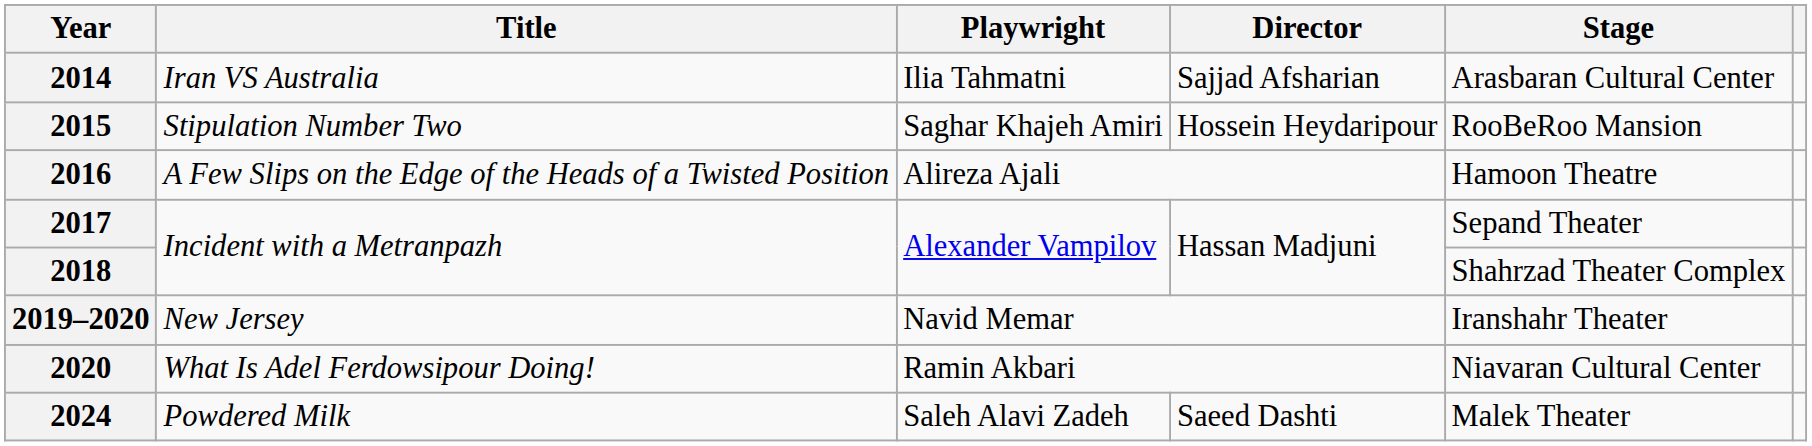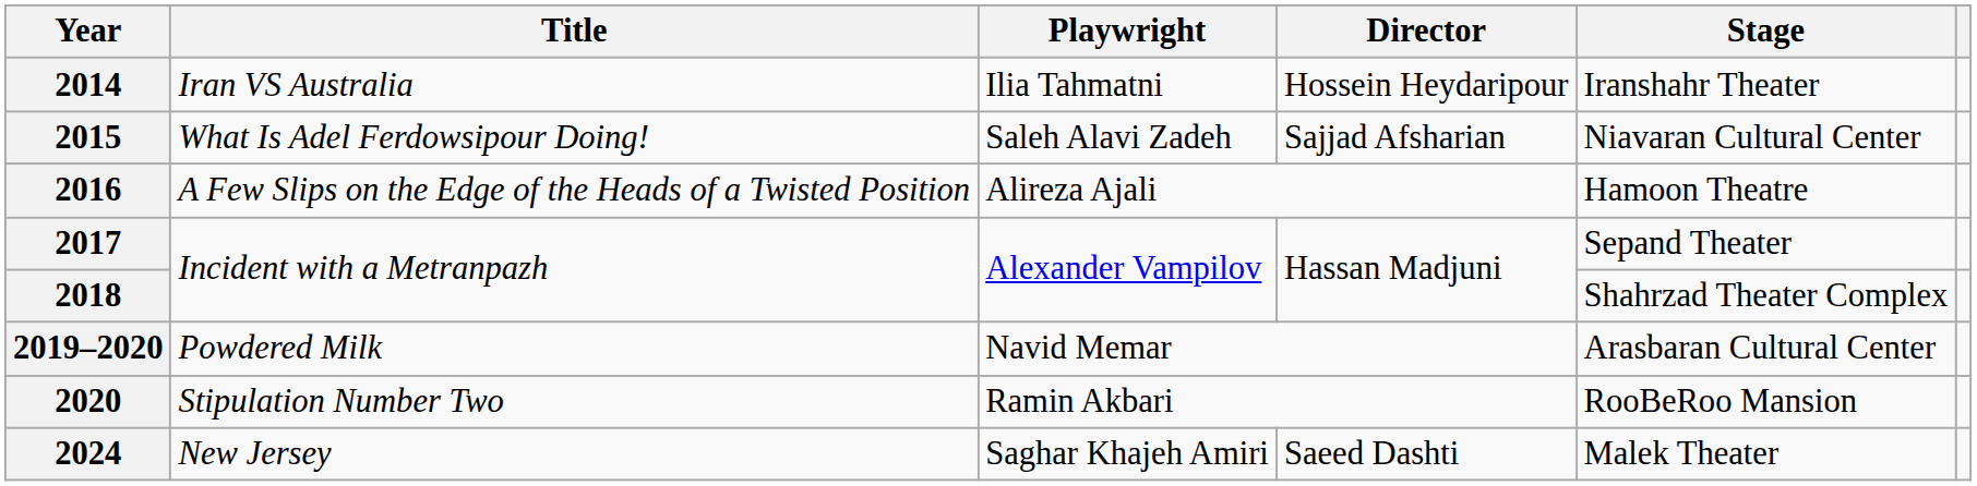 <table class="wikitable plainrowheaders sortable"  style=font-size:100%>
 <tr>
 <th scope="col">Year</th>
 <th scope="col">Title</th>
 <th scope="col">Playwright</th>
 <th scope="col">Director</th>
 <th scope="col" class="unsortable">Stage</th>
 <th scope="col" class="unsortable"></th>
 </tr>
 <tr>
 <th scope=row>2014</th>
 <td><em>Iran VS Australia</em></td>
 <td>Ilia Tahmatni </td>
-<td>Sajjad Afsharian</td>
-<td>Arasbaran Cultural Center</td>
+<td>Hossein Heydaripour</td>
+<td>Iranshahr Theater</td>
 <td></td>
 </tr>
 <tr>
 <th scope=row>2015</th>
-<td><em>Stipulation Number Two</em></td>
-<td>Saghar Khajeh Amiri</td>
-<td>Hossein Heydaripour</td>
-<td>RooBeRoo Mansion</td>
+<td><em>What Is Adel Ferdowsipour Doing!</em></td>
+<td>Saleh Alavi Zadeh</td>
+<td>Sajjad Afsharian</td>
+<td>Niavaran Cultural Center</td>
 <td></td>
 </tr>
 <tr>
 <th scope=row>2016</th>
 <td><em>A Few Slips on the Edge of the Heads of a Twisted Position</em></td>
 <td colspan="2">Alireza Ajali</td>
 <td>Hamoon Theatre</td>
 <td></td>
 </tr>
 <tr>
 <th scope=row>2017</th>
 <td rowspan="2"><em>Incident with a Metranpazh</em></td>
 <td rowspan="2"><a href='#'>Alexander Vampilov</a></td>
 <td rowspan="2">Hassan Madjuni</td>
 <td>Sepand Theater</td>
 <td></td>
 </tr>
 <tr>
 <th scope=row>2018</th>
 <td>Shahrzad Theater Complex</td>
 <td></td>
 </tr>
 <tr>
 <th scope=row>2019–2020</th>
-<td><em>New Jersey</em></td>
+<td><em>Powdered Milk</em></td>
 <td colspan="2">Navid Memar</td>
-<td>Iranshahr Theater</td>
+<td>Arasbaran Cultural Center</td>
 <td></td>
 </tr>
 <tr>
 <th scope=row>2020</th>
-<td><em>What Is Adel Ferdowsipour Doing!</em></td>
+<td><em>Stipulation Number Two</em></td>
 <td colspan="2">Ramin Akbari</td>
-<td>Niavaran Cultural Center</td>
+<td>RooBeRoo Mansion</td>
 <td></td>
 </tr>
 <tr>
 <th scope=row>2024</th>
-<td><em>Powdered Milk</em></td>
-<td>Saleh Alavi Zadeh</td>
+<td><em>New Jersey</em></td>
+<td>Saghar Khajeh Amiri</td>
 <td>Saeed Dashti</td>
 <td>Malek Theater</td>
 <td></td>
 </tr>
 </table>
